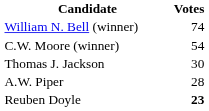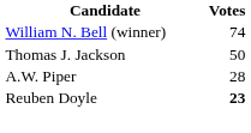 <table border="0">
 <tr>
 <th width="200px">Candidate</th>
 <th>Votes</th>
 </tr>
 <tr>
 <td><a href='#'>William N. Bell</a> (winner)</td>
 <td align="right">74</td>
 </tr>
 <tr>
-<td>C.W. Moore (winner)</td>
-<td align="right">54</td>
-</tr>
-<tr>
 <td>Thomas J. Jackson</td>
-<td align="right">30</td>
+<td align="right">50</td>
 </tr>
 <tr>
 <td>A.W. Piper</td>
 <td align="right">28</td>
 </tr>
 <tr>
 <td>Reuben Doyle</td>
 <td align="right"><strong>23</strong></td>
 </tr>
 </table>
